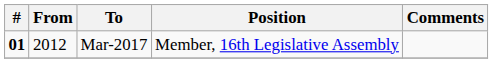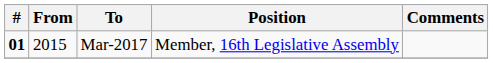 <table class="wikitable sortable">
 <tr>
 <th>#</th>
 <th>From</th>
 <th>To</th>
 <th>Position</th>
 <th>Comments</th>
 </tr>
 <tr>
 <td><strong>01</strong></td>
-<td>2012</td>
+<td>2015</td>
 <td>Mar-2017</td>
 <td>Member, <a href='#'>16th Legislative Assembly</a></td>
 <td></td>
 </tr>
 <tr>
 </tr>
 </table>
